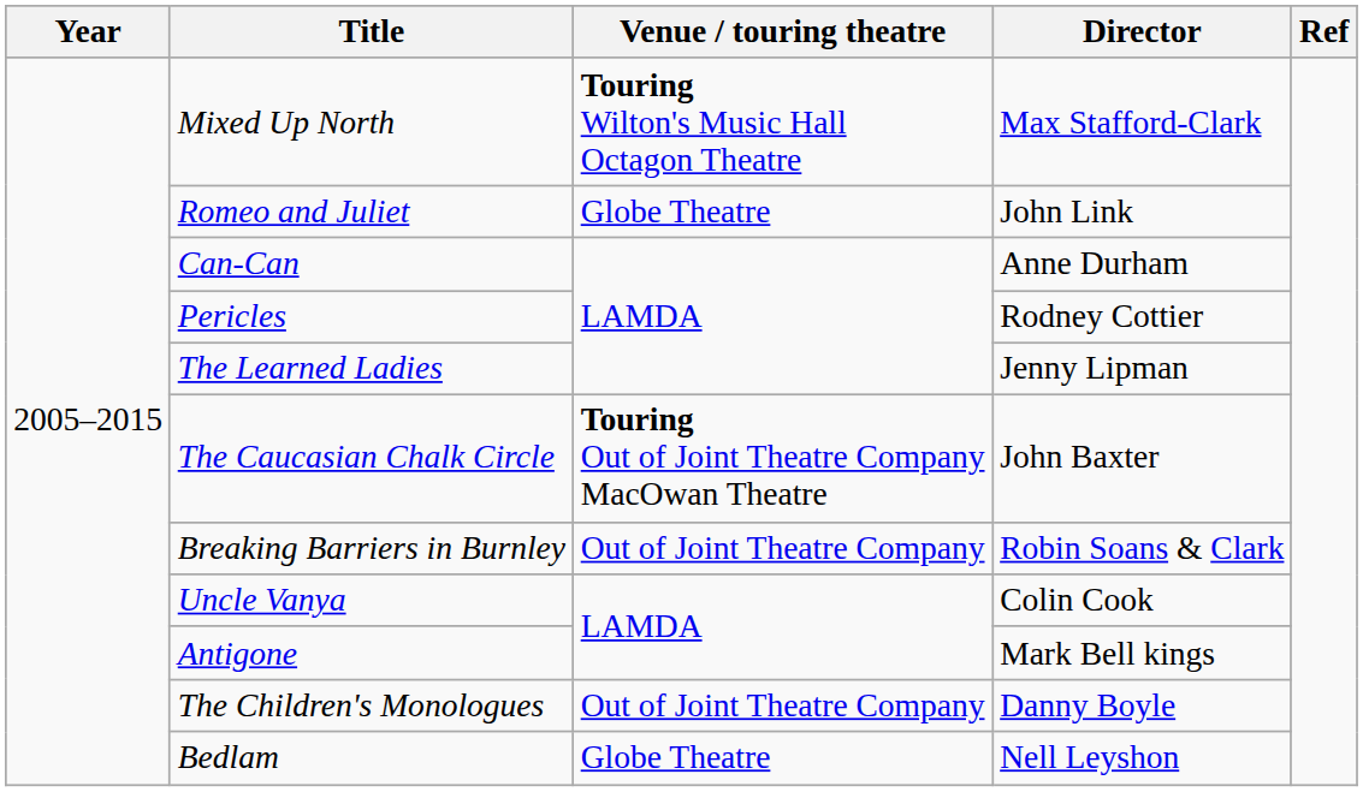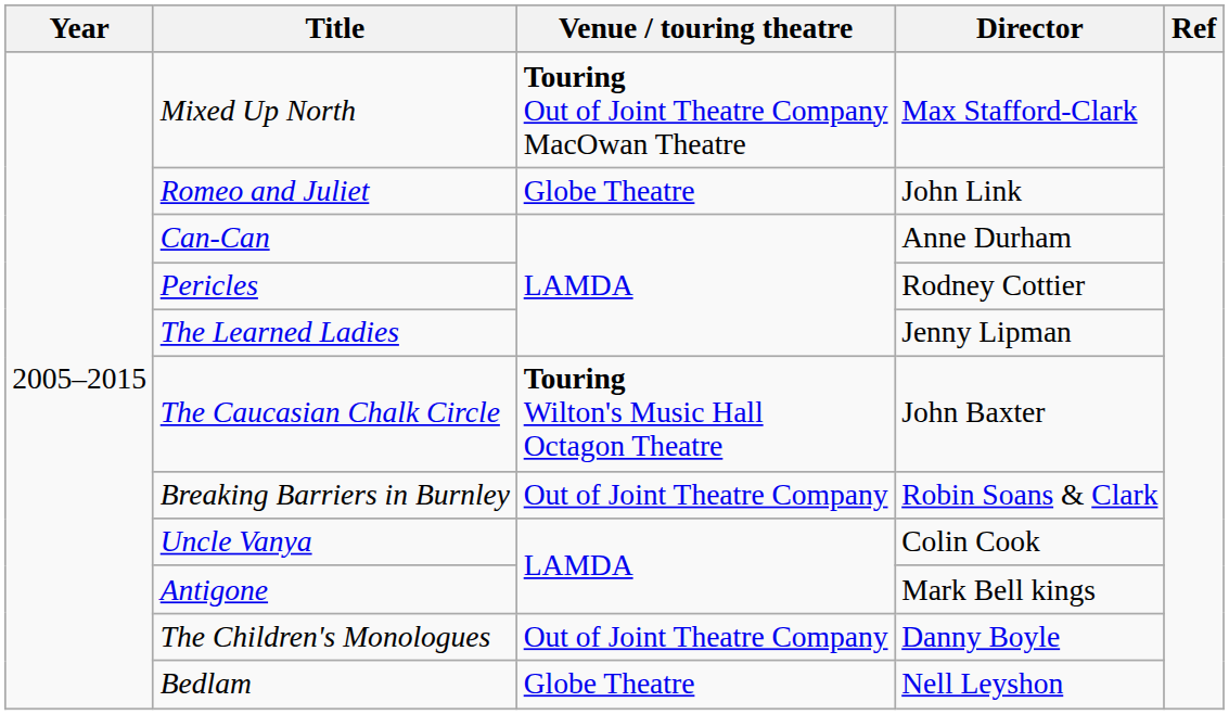 <table class="wikitable sortable">
 <tr>
 <th>Year</th>
 <th>Title</th>
 <th>Venue / touring theatre</th>
 <th>Director</th>
 <th>Ref</th>
 </tr>
 <tr>
 <td rowspan="11" style="text-align:center">2005–2015</td>
 <td><em>Mixed Up North</em></td>
-<td><strong>Touring</strong><br><a href='#'>Wilton's Music Hall</a><br><a href='#'>Octagon Theatre</a></td>
+<td><strong>Touring</strong><br><a href='#'>Out of Joint Theatre Company</a><br>MacOwan Theatre</td>
 <td><a href='#'>Max Stafford-Clark</a></td>
 <td rowspan="11" style="text-align:center"></td>
 </tr>
 <tr>
 <td><em><a href='#'>Romeo and Juliet</a></em></td>
 <td><a href='#'>Globe Theatre</a></td>
 <td>John Link</td>
 </tr>
 <tr>
 <td><em><a href='#'>Can-Can</a></em></td>
 <td rowspan="3"><a href='#'>LAMDA</a></td>
 <td>Anne Durham</td>
 </tr>
 <tr>
 <td><em><a href='#'>Pericles</a></em></td>
 <td>Rodney Cottier</td>
 </tr>
 <tr>
 <td><em><a href='#'>The Learned Ladies</a></em></td>
 <td>Jenny Lipman</td>
 </tr>
 <tr>
 <td><em><a href='#'>The Caucasian Chalk Circle</a></em></td>
-<td><strong>Touring</strong><br><a href='#'>Out of Joint Theatre Company</a><br>MacOwan Theatre</td>
+<td><strong>Touring</strong><br><a href='#'>Wilton's Music Hall</a><br><a href='#'>Octagon Theatre</a></td>
 <td>John Baxter</td>
 </tr>
 <tr>
 <td><em>Breaking Barriers in Burnley</em></td>
 <td><a href='#'>Out of Joint Theatre Company</a></td>
 <td><a href='#'>Robin Soans</a> & <a href='#'>Clark</a></td>
 </tr>
 <tr>
 <td><em><a href='#'>Uncle Vanya</a></em></td>
 <td rowspan="2"><a href='#'>LAMDA</a></td>
 <td>Colin Cook</td>
 </tr>
 <tr>
 <td><em><a href='#'>Antigone</a></em></td>
 <td>Mark Bell kings</td>
 </tr>
 <tr>
 <td><em>The Children's Monologues</em></td>
 <td><a href='#'>Out of Joint Theatre Company</a></td>
 <td><a href='#'>Danny Boyle</a></td>
 </tr>
 <tr>
 <td><em>Bedlam</em></td>
 <td><a href='#'>Globe Theatre</a></td>
 <td><a href='#'>Nell Leyshon</a></td>
 </tr>
 </table>
